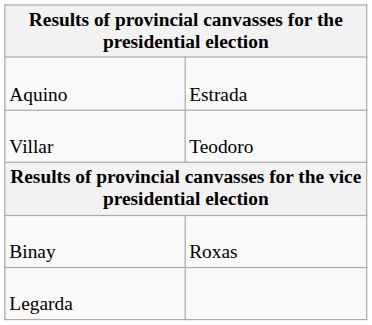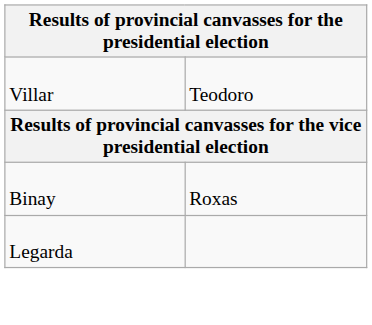 <table class="wikitable" style="float:right; margin:1em 1em 1em 0; width:300px;">
 <tr>
 <th colspan=2>Results of provincial canvasses for the presidential election</th>
-</tr>
-<tr>
-<td><br>Aquino</td>
-<td><br>Estrada</td>
 </tr>
 <tr>
 <td><br>Villar</td>
 <td><br>Teodoro</td>
 </tr>
 <tr>
 <th colspan=2>Results of provincial canvasses for the vice presidential election</th>
 </tr>
 <tr>
 <td><br>Binay</td>
 <td><br>Roxas</td>
 </tr>
 <tr>
 <td><br>Legarda</td>
 <td></td>
 </tr>
 </table>
